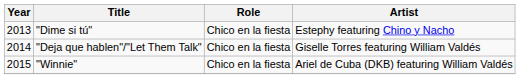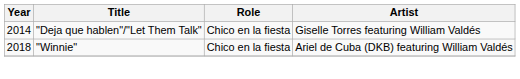 <table class="wikitable">
 <tr>
 <th>Year</th>
 <th>Title</th>
 <th>Role</th>
 <th>Artist</th>
 </tr>
 <tr>
-<td>2013</td>
-<td>"Dime si tú"</td>
-<td>Chico en la fiesta</td>
-<td>Estephy featuring <a href='#'>Chino y Nacho</a></td>
-</tr>
-<tr>
 <td>2014</td>
 <td>"Deja que hablen"/"Let Them Talk"</td>
 <td>Chico en la fiesta</td>
 <td>Giselle Torres featuring William Valdés</td>
 </tr>
 <tr>
-<td>2015</td>
+<td>2018</td>
 <td>"Winnie"</td>
 <td>Chico en la fiesta</td>
 <td>Ariel de Cuba (DKB) featuring William Valdés</td>
 </tr>
 <tr>
 </tr>
 </table>
